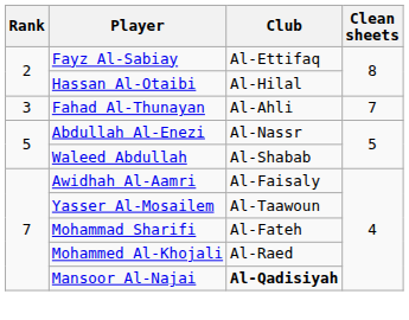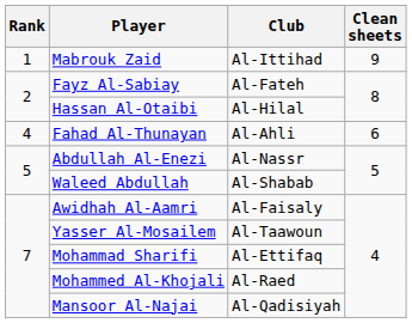 <table class="wikitable" style="text-align:center">
 <tr>
 <th>Rank</th>
 <th>Player</th>
 <th>Club</th>
 <th>Clean<br>sheets</th>
 </tr>
 <tr>
+<td>1</td>
+<td align="left"> <a href='#'>Mabrouk Zaid</a></td>
+<td align="left">Al-Ittihad</td>
+<td>9</td>
+</tr>
+<tr>
 <td rowspan=2>2</td>
 <td align="left"> <a href='#'>Fayz Al-Sabiay</a></td>
-<td align="left">Al-Ettifaq</td>
+<td align="left">Al-Fateh</td>
 <td rowspan=2>8</td>
 </tr>
 <tr>
 <td align="left"> <a href='#'>Hassan Al-Otaibi</a></td>
 <td align="left">Al-Hilal</td>
 </tr>
 <tr>
-<td>3</td>
+<td>4</td>
 <td align="left"> <a href='#'>Fahad Al-Thunayan</a></td>
 <td align="left">Al-Ahli</td>
-<td>7</td>
+<td>6</td>
 </tr>
 <tr>
 <td rowspan=2>5</td>
 <td align="left"> <a href='#'>Abdullah Al-Enezi</a></td>
 <td align="left">Al-Nassr</td>
 <td rowspan=2>5</td>
 </tr>
 <tr>
 <td align="left"> <a href='#'>Waleed Abdullah</a></td>
 <td align="left">Al-Shabab</td>
 </tr>
 <tr>
 <td rowspan=5>7</td>
 <td align="left"> <a href='#'>Awidhah Al-Aamri</a></td>
 <td align="left">Al-Faisaly</td>
 <td rowspan=5>4</td>
 </tr>
 <tr>
 <td align="left"> <a href='#'>Yasser Al-Mosailem</a></td>
 <td align="left">Al-Taawoun</td>
 </tr>
 <tr>
 <td align="left"> <a href='#'>Mohammad Sharifi</a></td>
-<td align="left">Al-Fateh</td>
+<td align="left">Al-Ettifaq</td>
 </tr>
 <tr>
 <td align="left"> <a href='#'>Mohammed Al-Khojali</a></td>
 <td align="left">Al-Raed</td>
 </tr>
 <tr>
 <td align="left"> <a href='#'>Mansoor Al-Najai</a></td>
-<td align="left"><strong>Al-Qadisiyah</strong></td>
+<td align="left">Al-Qadisiyah</td>
 </tr>
 </table>
